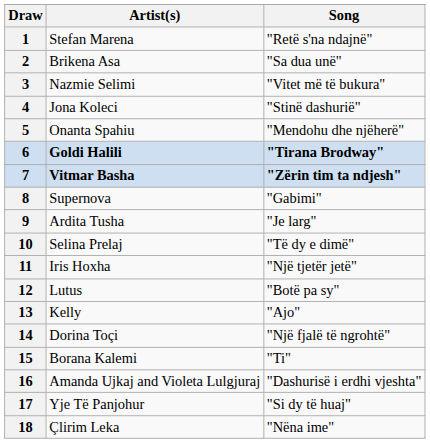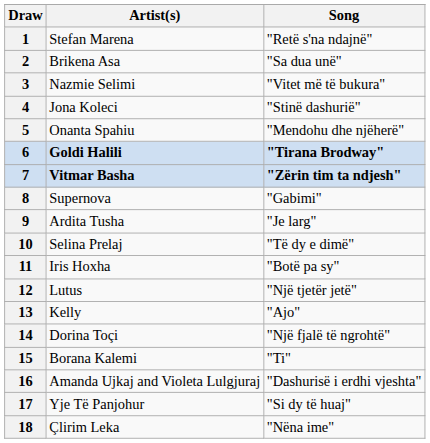 <table class="sortable wikitable plainrowheaders" style="margin: 1em auto 1em auto; text-align:left;">
 <tr>
 </tr>
 <tr>
 <th scope="col">Draw</th>
 <th scope="col">Artist(s)</th>
 <th scope="col">Song</th>
 </tr>
 <tr>
 <th scope="row" style="text-align:center;">1</th>
 <td>Stefan Marena</td>
 <td>"Retë s'na ndajnë"</td>
 </tr>
 <tr>
 <th scope="row" style="text-align:center;">2</th>
 <td>Brikena Asa</td>
 <td>"Sa dua unë"</td>
 </tr>
 <tr>
 <th scope="row" style="text-align:center;">3</th>
 <td>Nazmie Selimi</td>
 <td>"Vitet më të bukura"</td>
 </tr>
 <tr>
 <th scope="row" style="text-align:center;">4</th>
 <td>Jona Koleci</td>
 <td>"Stinë dashurië"</td>
 </tr>
 <tr>
 <th scope="row" style="text-align:center;">5</th>
 <td>Onanta Spahiu</td>
 <td>"Mendohu dhe njëherë"</td>
 </tr>
 <tr style="font-weight:bold; background:#CEDFF2;">
 <th scope="row" style="text-align:center; font-weight:bold; background:#CEDFF2;">6</th>
 <td>Goldi Halili</td>
 <td>"Tirana Brodway"</td>
 </tr>
 <tr style="font-weight:bold; background:#CEDFF2;">
 <th scope="row" style="text-align:center; font-weight:bold; background:#CEDFF2;">7</th>
 <td>Vitmar Basha</td>
 <td>"Zërin tim ta ndjesh"</td>
 </tr>
 <tr>
 <th scope="row" style="text-align:center;">8</th>
 <td>Supernova</td>
 <td>"Gabimi"</td>
 </tr>
 <tr>
 <th scope="row" style="text-align:center;">9</th>
 <td>Ardita Tusha</td>
 <td>"Je larg"</td>
 </tr>
 <tr>
 <th scope="row" style="text-align:center;">10</th>
 <td>Selina Prelaj</td>
 <td>"Të dy e dimë"</td>
 </tr>
 <tr>
 <th scope="row" style="text-align:center;">11</th>
 <td>Iris Hoxha</td>
-<td>"Një tjetër jetë"</td>
+<td>"Botë pa sy"</td>
 </tr>
 <tr>
 <th scope="row" style="text-align:center;">12</th>
 <td>Lutus</td>
-<td>"Botë pa sy"</td>
+<td>"Një tjetër jetë"</td>
 </tr>
 <tr>
 <th scope="row" style="text-align:center;">13</th>
 <td>Kelly</td>
 <td>"Ajo"</td>
 </tr>
 <tr>
 <th scope="row" style="text-align:center;">14</th>
 <td>Dorina Toçi</td>
 <td>"Një fjalë të ngrohtë"</td>
 </tr>
 <tr>
 <th scope="row" style="text-align:center;">15</th>
 <td>Borana Kalemi</td>
 <td>"Ti"</td>
 </tr>
 <tr>
 <th scope="row" style="text-align:center;">16</th>
 <td>Amanda Ujkaj and Violeta Lulgjuraj</td>
 <td>"Dashurisë i erdhi vjeshta"</td>
 </tr>
 <tr>
 <th scope="row" style="text-align:center;">17</th>
 <td>Yje Të Panjohur</td>
 <td>"Si dy të huaj"</td>
 </tr>
 <tr>
 <th scope="row" style="text-align:center;">18</th>
 <td>Çlirim Leka</td>
 <td>"Nëna ime"</td>
 </tr>
 </table>
